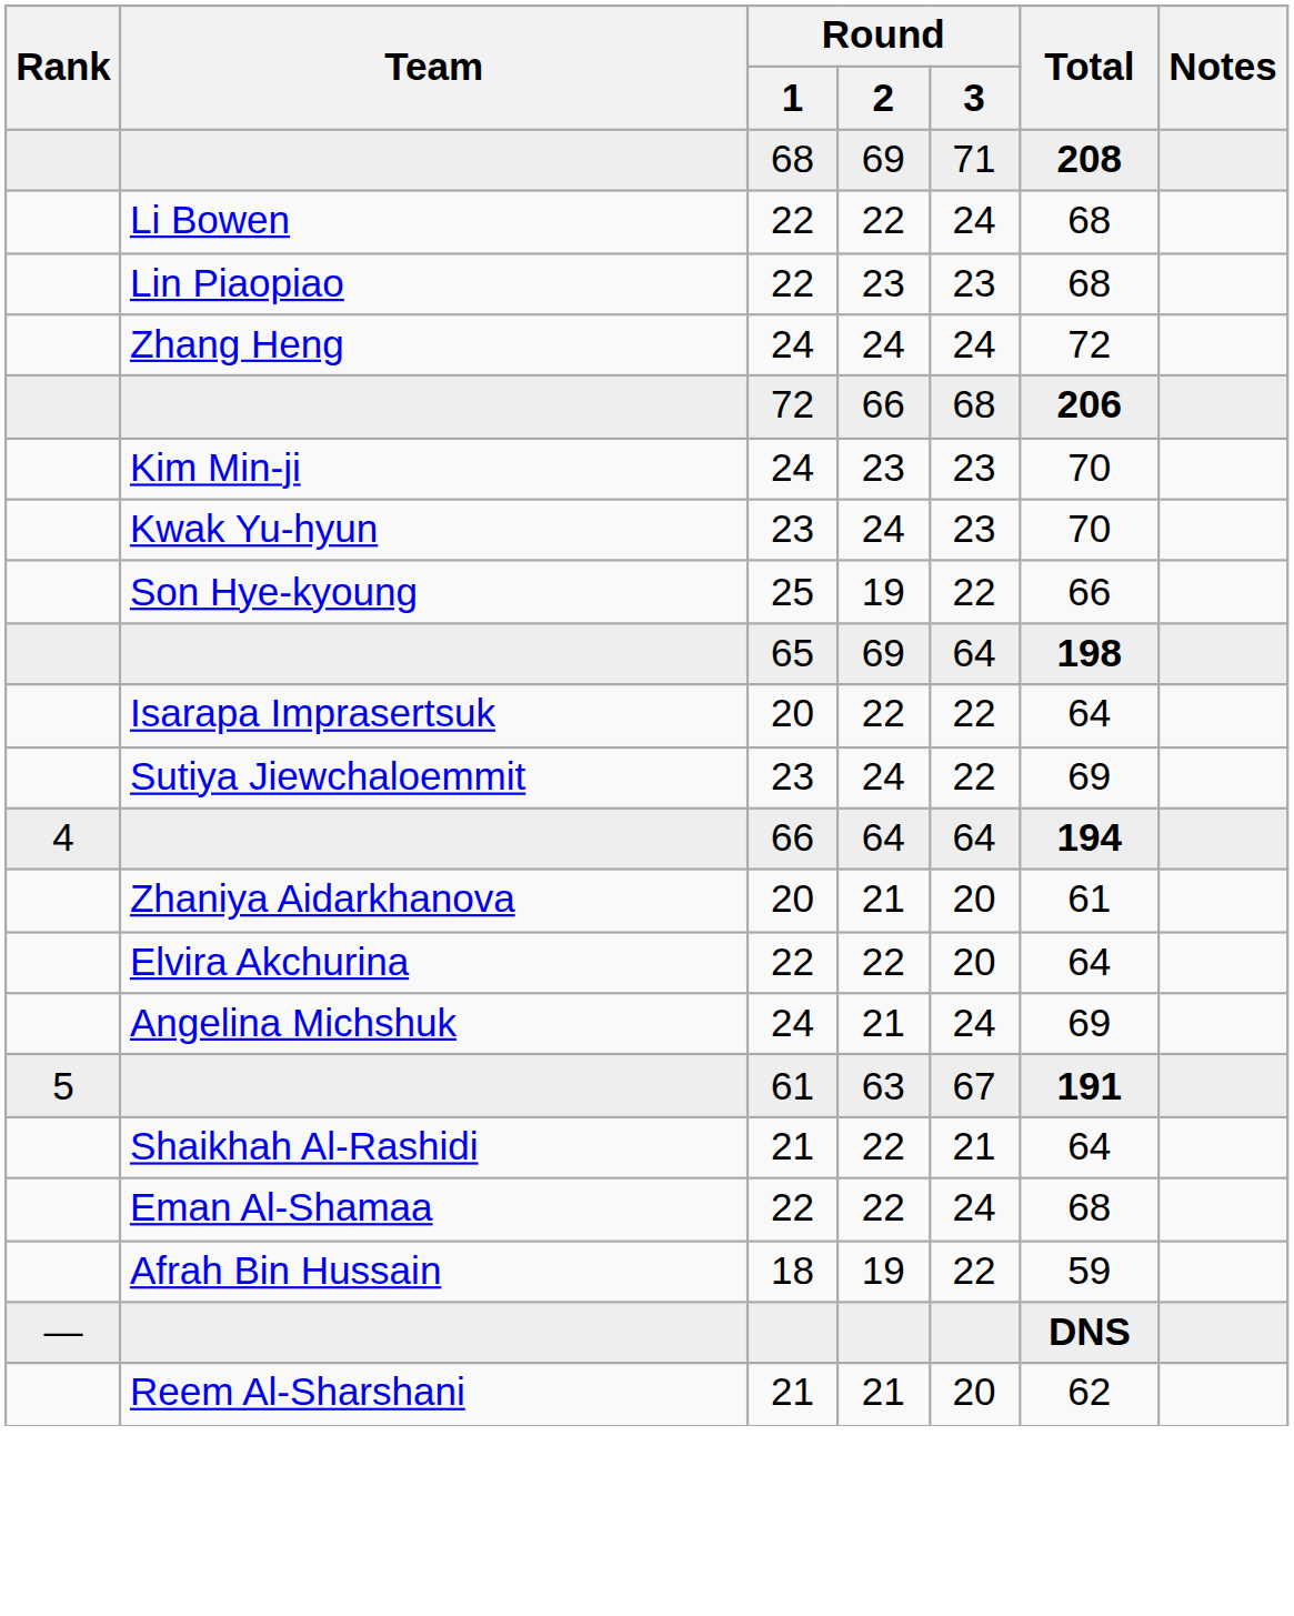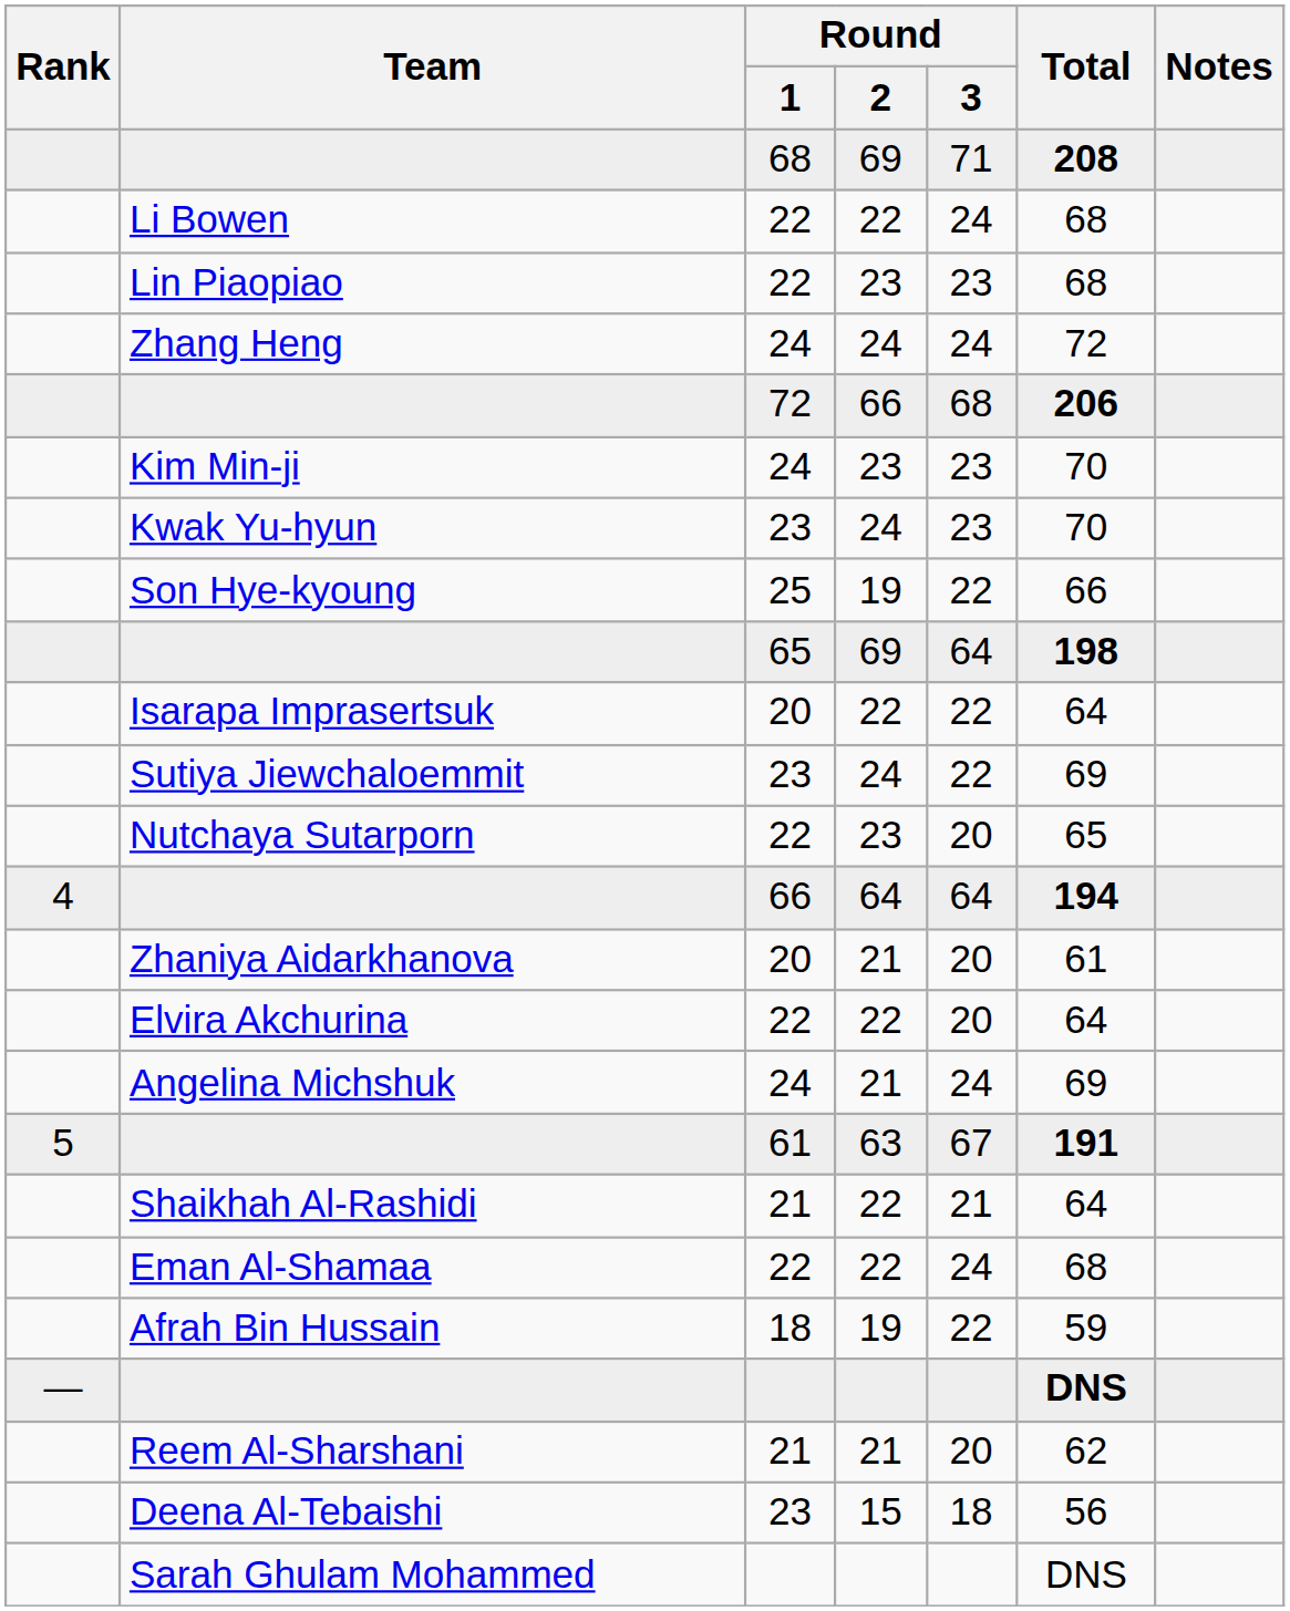 <table class="wikitable" style="text-align:center">
 <tr>
 <th rowspan=2 width=40>Rank</th>
 <th rowspan=2 width=250>Team</th>
 <th colspan=3>Round</th>
 <th rowspan=2 width=50>Total</th>
 <th rowspan=2 width=45>Notes</th>
 </tr>
 <tr>
 <th width=30>1</th>
 <th width=30>2</th>
 <th width=30>3</th>
 </tr>
 <tr bgcolor=eeeeee>
 <td></td>
 <td align=left></td>
 <td>68</td>
 <td>69</td>
 <td>71</td>
 <td><strong>208</strong></td>
 <td></td>
 </tr>
 <tr>
 <td></td>
 <td align=left><a href='#'>Li Bowen</a></td>
 <td>22</td>
 <td>22</td>
 <td>24</td>
 <td>68</td>
 <td></td>
 </tr>
 <tr>
 <td></td>
 <td align=left><a href='#'>Lin Piaopiao</a></td>
 <td>22</td>
 <td>23</td>
 <td>23</td>
 <td>68</td>
 <td></td>
 </tr>
 <tr>
 <td></td>
 <td align=left><a href='#'>Zhang Heng</a></td>
 <td>24</td>
 <td>24</td>
 <td>24</td>
 <td>72</td>
 <td></td>
 </tr>
 <tr bgcolor=eeeeee>
 <td></td>
 <td align=left></td>
 <td>72</td>
 <td>66</td>
 <td>68</td>
 <td><strong>206</strong></td>
 <td></td>
 </tr>
 <tr>
 <td></td>
 <td align=left><a href='#'>Kim Min-ji</a></td>
 <td>24</td>
 <td>23</td>
 <td>23</td>
 <td>70</td>
 <td></td>
 </tr>
 <tr>
 <td></td>
 <td align=left><a href='#'>Kwak Yu-hyun</a></td>
 <td>23</td>
 <td>24</td>
 <td>23</td>
 <td>70</td>
 <td></td>
 </tr>
 <tr>
 <td></td>
 <td align=left><a href='#'>Son Hye-kyoung</a></td>
 <td>25</td>
 <td>19</td>
 <td>22</td>
 <td>66</td>
 <td></td>
 </tr>
 <tr bgcolor=eeeeee>
 <td></td>
 <td align=left></td>
 <td>65</td>
 <td>69</td>
 <td>64</td>
 <td><strong>198</strong></td>
 <td></td>
 </tr>
 <tr>
 <td></td>
 <td align=left><a href='#'>Isarapa Imprasertsuk</a></td>
 <td>20</td>
 <td>22</td>
 <td>22</td>
 <td>64</td>
 <td></td>
 </tr>
 <tr>
 <td></td>
 <td align=left><a href='#'>Sutiya Jiewchaloemmit</a></td>
 <td>23</td>
 <td>24</td>
 <td>22</td>
 <td>69</td>
 <td></td>
 </tr>
+<tr>
+<td></td>
+<td align=left><a href='#'>Nutchaya Sutarporn</a></td>
+<td>22</td>
+<td>23</td>
+<td>20</td>
+<td>65</td>
+<td></td>
+</tr>
 <tr bgcolor=eeeeee>
 <td>4</td>
 <td align=left></td>
 <td>66</td>
 <td>64</td>
 <td>64</td>
 <td><strong>194</strong></td>
 <td></td>
 </tr>
 <tr>
 <td></td>
 <td align=left><a href='#'>Zhaniya Aidarkhanova</a></td>
 <td>20</td>
 <td>21</td>
 <td>20</td>
 <td>61</td>
 <td></td>
 </tr>
 <tr>
 <td></td>
 <td align=left><a href='#'>Elvira Akchurina</a></td>
 <td>22</td>
 <td>22</td>
 <td>20</td>
 <td>64</td>
 <td></td>
 </tr>
 <tr>
 <td></td>
 <td align=left><a href='#'>Angelina Michshuk</a></td>
 <td>24</td>
 <td>21</td>
 <td>24</td>
 <td>69</td>
 <td></td>
 </tr>
 <tr bgcolor=eeeeee>
 <td>5</td>
 <td align=left></td>
 <td>61</td>
 <td>63</td>
 <td>67</td>
 <td><strong>191</strong></td>
 <td></td>
 </tr>
 <tr>
 <td></td>
 <td align=left><a href='#'>Shaikhah Al-Rashidi</a></td>
 <td>21</td>
 <td>22</td>
 <td>21</td>
 <td>64</td>
 <td></td>
 </tr>
 <tr>
 <td></td>
 <td align=left><a href='#'>Eman Al-Shamaa</a></td>
 <td>22</td>
 <td>22</td>
 <td>24</td>
 <td>68</td>
 <td></td>
 </tr>
 <tr>
 <td></td>
 <td align=left><a href='#'>Afrah Bin Hussain</a></td>
 <td>18</td>
 <td>19</td>
 <td>22</td>
 <td>59</td>
 <td></td>
 </tr>
 <tr bgcolor=eeeeee>
 <td>—</td>
 <td align=left></td>
 <td></td>
 <td></td>
 <td></td>
 <td><strong>DNS</strong></td>
 <td></td>
 </tr>
 <tr>
 <td></td>
 <td align=left><a href='#'>Reem Al-Sharshani</a></td>
 <td>21</td>
 <td>21</td>
 <td>20</td>
 <td>62</td>
 <td></td>
 </tr>
+<tr>
+<td></td>
+<td align=left><a href='#'>Deena Al-Tebaishi</a></td>
+<td>23</td>
+<td>15</td>
+<td>18</td>
+<td>56</td>
+<td></td>
+</tr>
+<tr>
+<td></td>
+<td align=left><a href='#'>Sarah Ghulam Mohammed</a></td>
+<td></td>
+<td></td>
+<td></td>
+<td>DNS</td>
+<td></td>
+</tr>
 </table>
